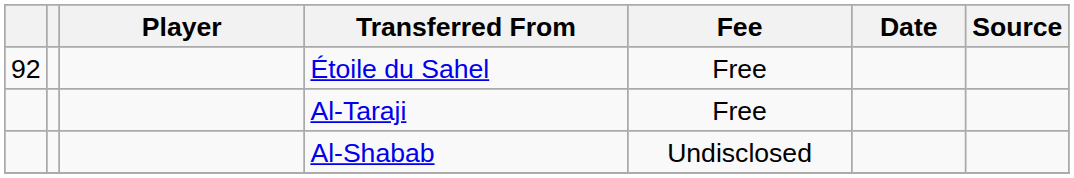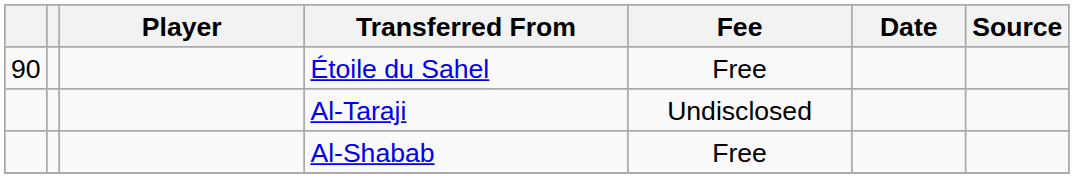 <table class="wikitable plainrowheaders sortable" style="font-size:95%">
 <tr>
 <th></th>
 <th></th>
 <th scope=col style="width:200px;"><strong>Player</strong></th>
 <th scope=col style="width:250px;"><strong>Transferred From</strong></th>
 <th scope=col style="width:150px;"><strong>Fee</strong></th>
 <th scope=col style="width:78px;"><strong>Date</strong></th>
 <th><strong>Source</strong></th>
 </tr>
 <tr>
-<td align=center>92</td>
+<td align=center>90</td>
 <td align=center></td>
 <td></td>
 <td> <a href='#'>Étoile du Sahel</a></td>
 <td align=center>Free</td>
 <td align=center></td>
 <td align=center></td>
 </tr>
 <tr>
 <td align=center></td>
 <td align=center></td>
 <td></td>
 <td> <a href='#'>Al-Taraji</a></td>
-<td align=center>Free</td>
+<td align=center>Undisclosed</td>
 <td align=center></td>
 <td align=center></td>
 </tr>
 <tr>
 <td align=center></td>
 <td align=center></td>
 <td></td>
 <td> <a href='#'>Al-Shabab</a></td>
-<td align=center>Undisclosed</td>
+<td align=center>Free</td>
 <td align=center></td>
 <td align=center></td>
 </tr>
 <tr>
 </tr>
 </table>
